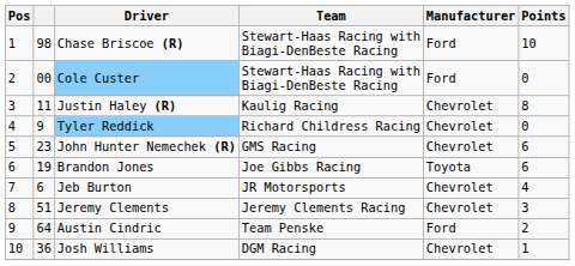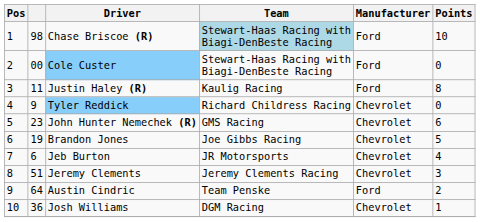 <table class="wikitable" style="font-size:98%">
 <tr>
 <th>Pos</th>
 <th></th>
 <th>Driver</th>
 <th>Team</th>
 <th>Manufacturer</th>
 <th>Points</th>
 </tr>
 <tr>
 <td>1</td>
 <td>98</td>
 <td>Chase Briscoe <strong>(R)</strong></td>
-<td>Stewart-Haas Racing with <br> Biagi-DenBeste Racing</td>
+<td style="background: lightblue;">Stewart-Haas Racing with <br> Biagi-DenBeste Racing</td>
 <td>Ford</td>
 <td>10</td>
 </tr>
 <tr>
 <td>2</td>
 <td>00</td>
 <td style="text-align:left;background:#87CEFA">Cole Custer</td>
 <td>Stewart-Haas Racing with <br> Biagi-DenBeste Racing</td>
 <td>Ford</td>
 <td>0</td>
 </tr>
 <tr>
 <td>3</td>
 <td>11</td>
 <td>Justin Haley <strong>(R)</strong></td>
 <td>Kaulig Racing</td>
-<td>Chevrolet</td>
+<td>Ford</td>
 <td>8</td>
 </tr>
 <tr>
 <td>4</td>
 <td>9</td>
 <td style="text-align:left;background:#87CEFA">Tyler Reddick</td>
 <td>Richard Childress Racing</td>
 <td>Chevrolet</td>
 <td>0</td>
 </tr>
 <tr>
 <td>5</td>
 <td>23</td>
 <td>John Hunter Nemechek <strong>(R)</strong></td>
 <td>GMS Racing</td>
 <td>Chevrolet</td>
 <td>6</td>
 </tr>
 <tr>
 <td>6</td>
 <td>19</td>
 <td>Brandon Jones</td>
 <td>Joe Gibbs Racing</td>
-<td>Toyota</td>
-<td>6</td>
+<td>Chevrolet</td>
+<td>5</td>
 </tr>
 <tr>
 <td>7</td>
 <td>6</td>
 <td>Jeb Burton</td>
 <td>JR Motorsports</td>
 <td>Chevrolet</td>
 <td>4</td>
 </tr>
 <tr>
 <td>8</td>
 <td>51</td>
 <td>Jeremy Clements</td>
 <td>Jeremy Clements Racing</td>
 <td>Chevrolet</td>
 <td>3</td>
 </tr>
 <tr>
 <td>9</td>
 <td>64</td>
 <td>Austin Cindric</td>
 <td>Team Penske</td>
 <td>Ford</td>
 <td>2</td>
 </tr>
 <tr>
 <td>10</td>
 <td>36</td>
 <td>Josh Williams</td>
 <td>DGM Racing</td>
 <td>Chevrolet</td>
 <td>1</td>
 </tr>
 <tr>
 </tr>
 </table>
